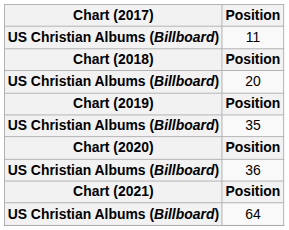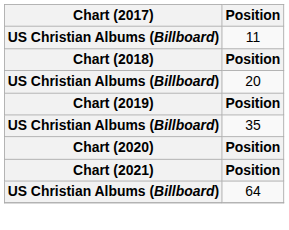 <table class="wikitable sortable plainrowheaders" style="text-align:center">
 <tr>
 <th scope="col">Chart (2017)</th>
 <th scope="col">Position</th>
 </tr>
 <tr>
 <th scope="row">US Christian Albums (<em>Billboard</em>)</th>
 <td>11</td>
 </tr>
 <tr>
 <th scope="col">Chart (2018)</th>
 <th scope="col">Position</th>
 </tr>
 <tr>
 <th scope="row">US Christian Albums (<em>Billboard</em>)</th>
 <td>20</td>
 </tr>
 <tr>
 <th scope="col">Chart (2019)</th>
 <th scope="col">Position</th>
 </tr>
 <tr>
 <th scope="row">US Christian Albums (<em>Billboard</em>)</th>
 <td>35</td>
 </tr>
 <tr>
 <th scope="col">Chart (2020)</th>
 <th scope="col">Position</th>
 </tr>
 <tr>
-<th scope="row">US Christian Albums (<em>Billboard</em>)</th>
-<td>36</td>
-</tr>
-<tr>
 <th scope="col">Chart (2021)</th>
 <th scope="col">Position</th>
 </tr>
 <tr>
 <th scope="row">US Christian Albums (<em>Billboard</em>)</th>
 <td>64</td>
 </tr>
 <tr>
 </tr>
 </table>
